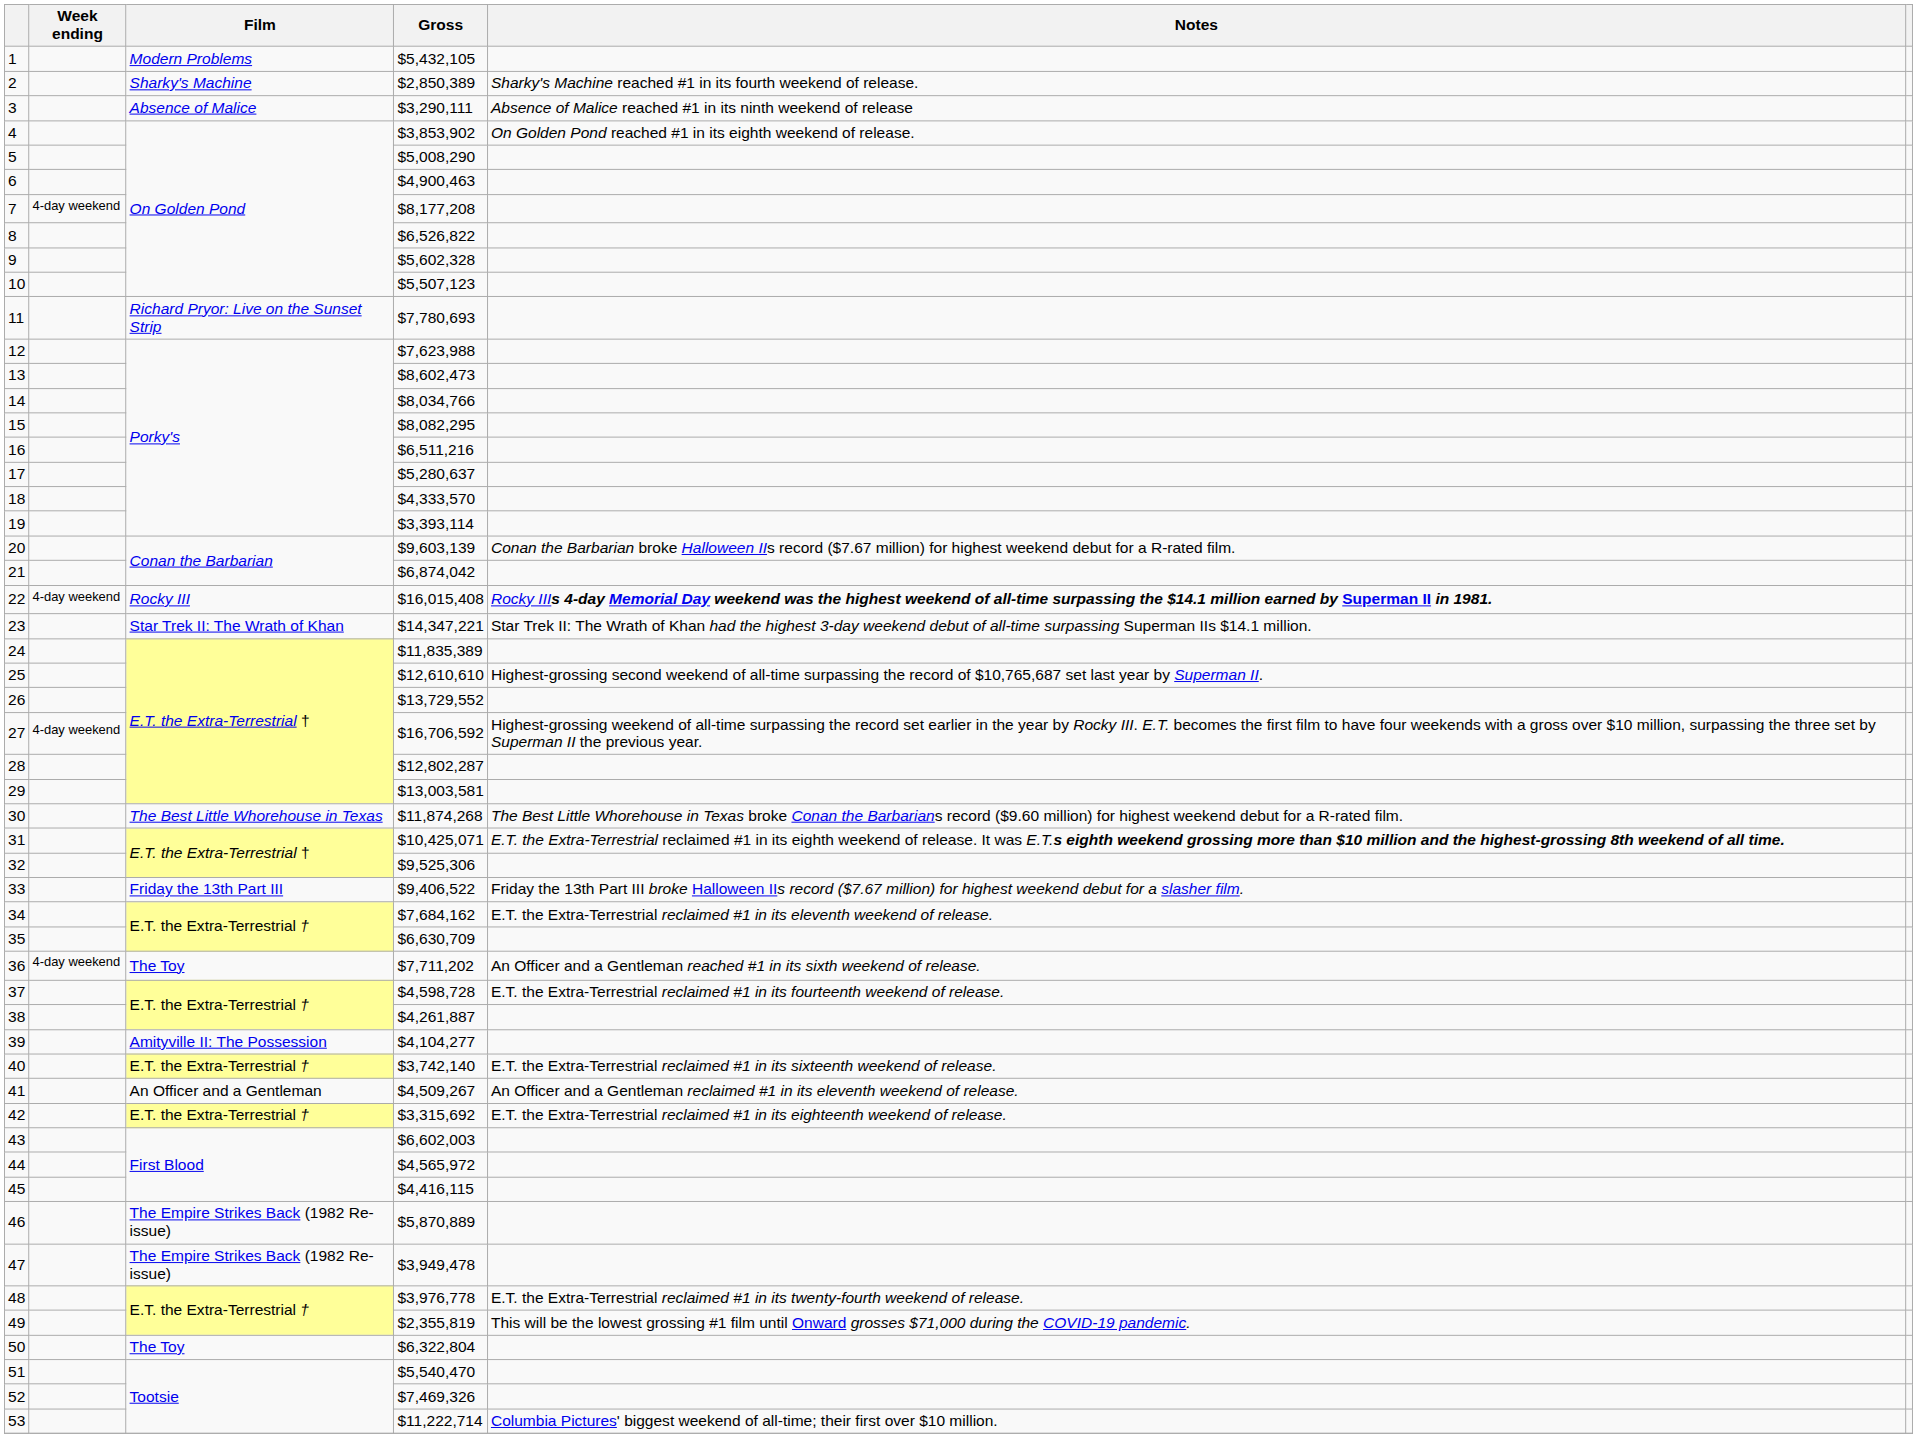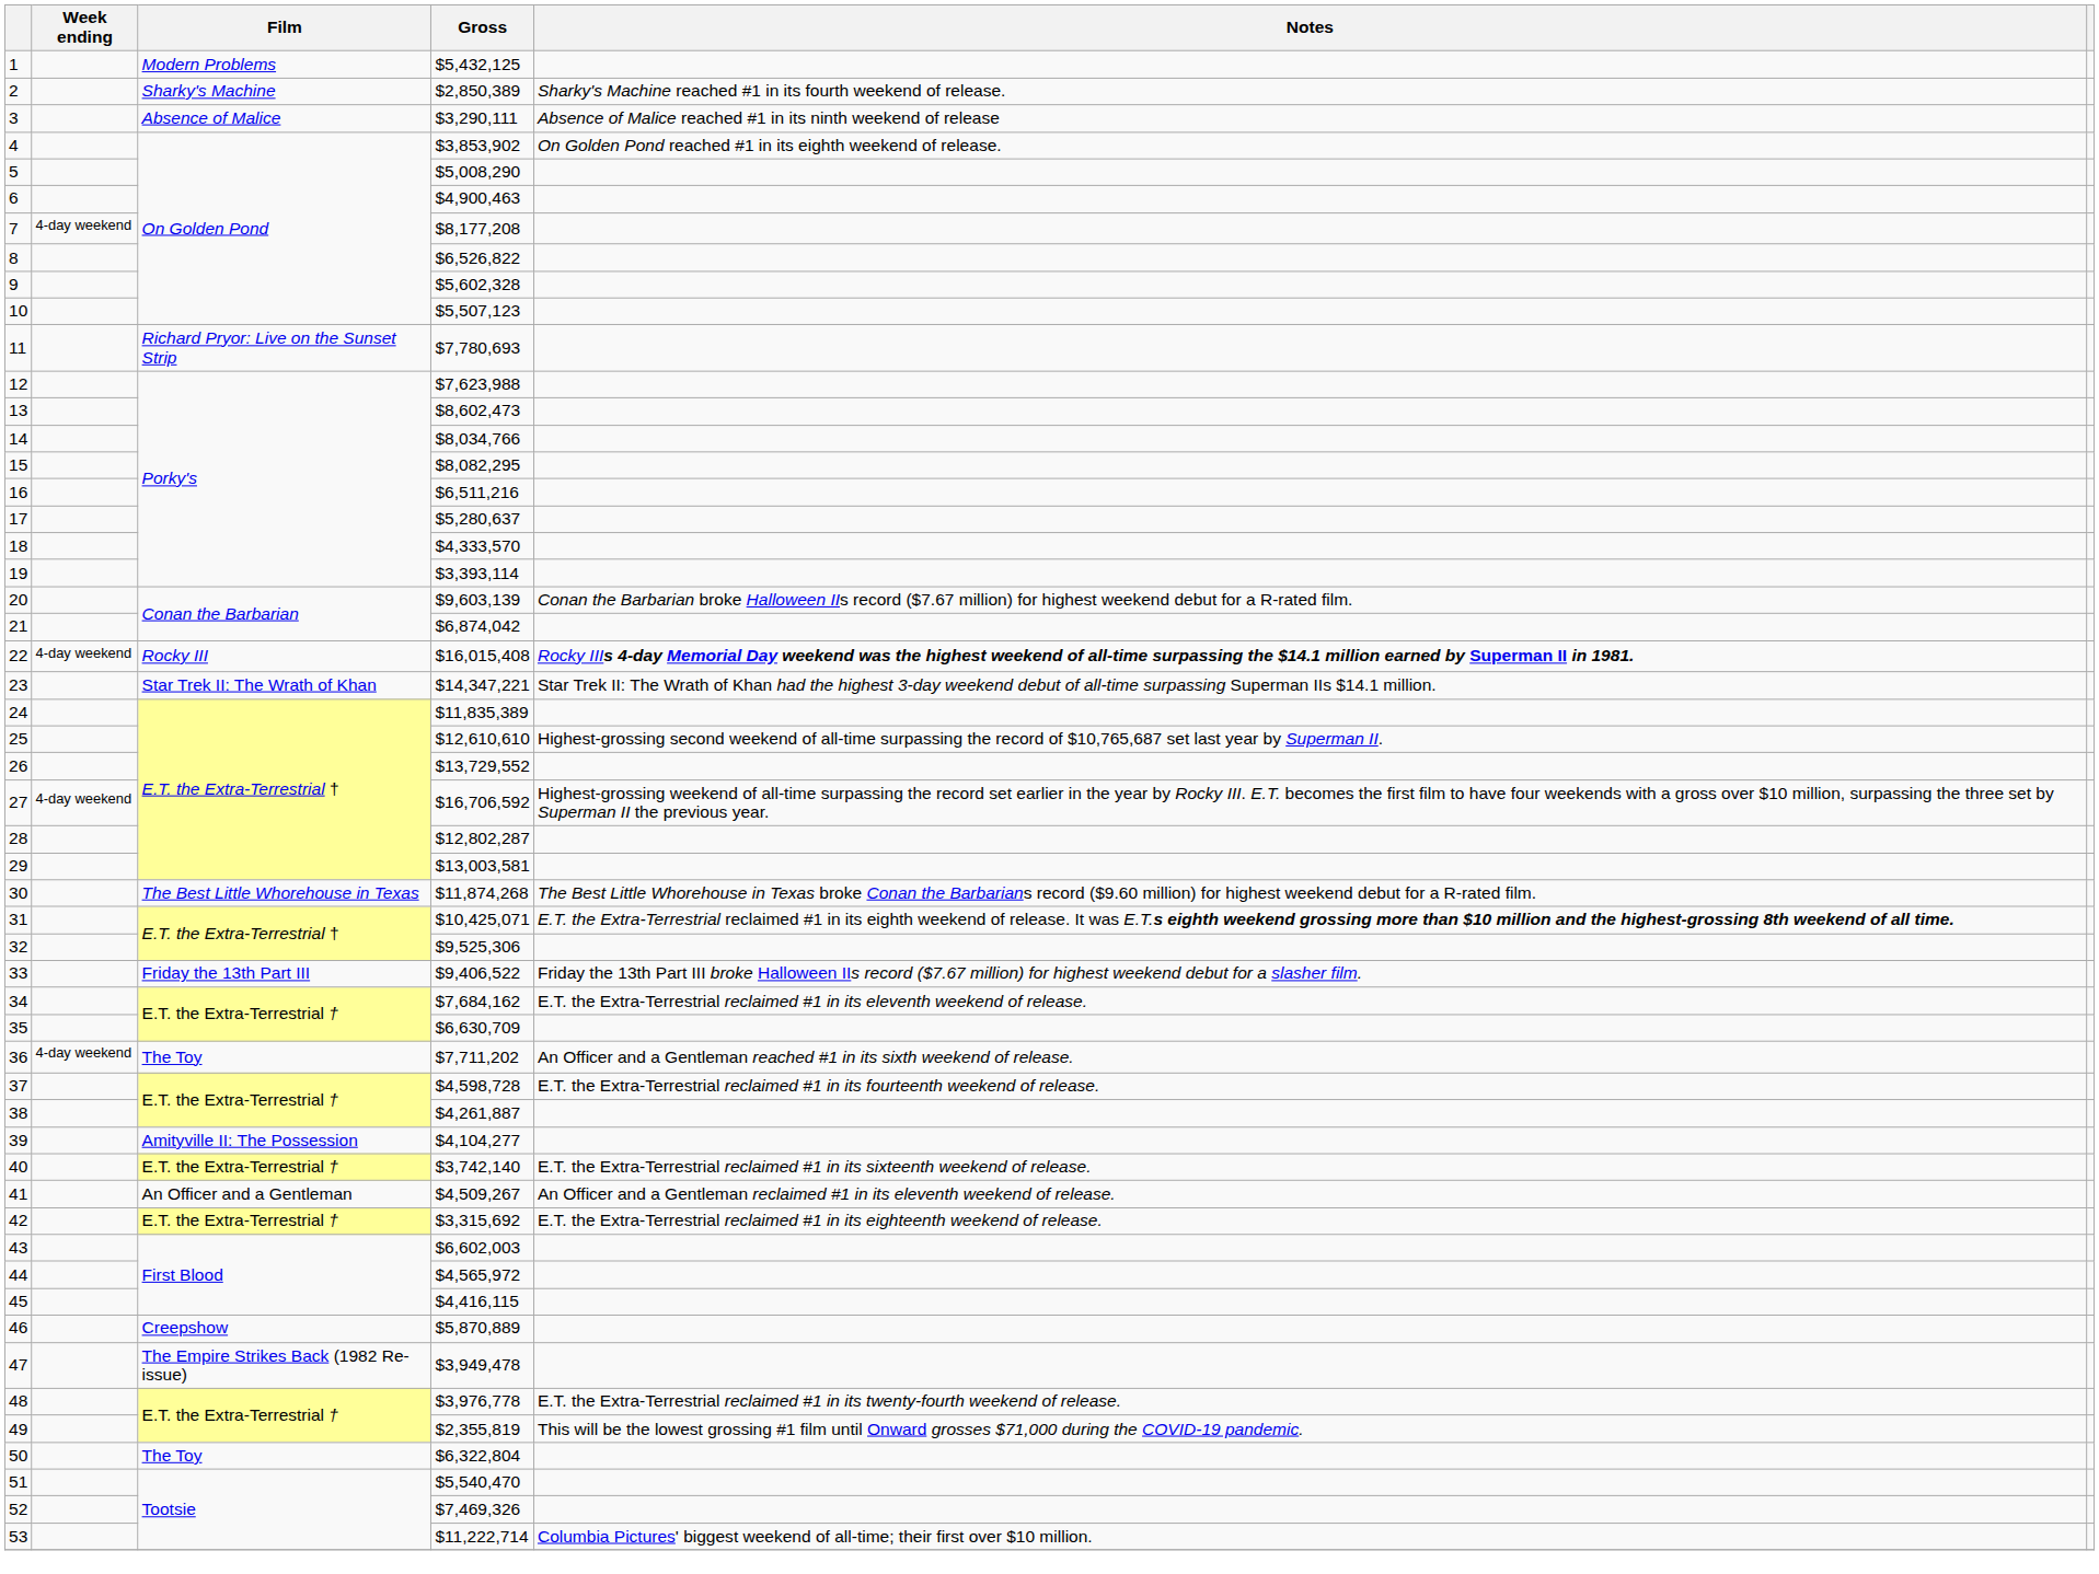 <table class="wikitable sortable">
 <tr>
 <th></th>
 <th>Week ending</th>
 <th>Film</th>
 <th>Gross</th>
 <th>Notes</th>
 <th class="unsortable"></th>
 </tr>
 <tr>
 <td>1</td>
 <td></td>
 <td><em><a href='#'>Modern Problems</a></em></td>
-<td>$5,432,105</td>
+<td>$5,432,125</td>
 <td></td>
 <td></td>
 </tr>
 <tr>
 <td>2</td>
 <td></td>
 <td><em><a href='#'>Sharky's Machine</a></em></td>
 <td>$2,850,389</td>
 <td><em>Sharky's Machine</em> reached #1 in its fourth weekend of release.</td>
 <td></td>
 </tr>
 <tr>
 <td>3</td>
 <td></td>
 <td><em><a href='#'>Absence of Malice</a></em></td>
 <td>$3,290,111</td>
 <td><em>Absence of Malice</em> reached #1 in its ninth weekend of release</td>
 <td></td>
 </tr>
 <tr>
 <td>4</td>
 <td></td>
 <td rowspan="7"><em><a href='#'>On Golden Pond</a></em></td>
 <td>$3,853,902</td>
 <td><em>On Golden Pond</em> reached #1 in its eighth weekend of release.</td>
 <td></td>
 </tr>
 <tr>
 <td>5</td>
 <td></td>
 <td>$5,008,290</td>
 <td></td>
 <td></td>
 </tr>
 <tr>
 <td>6</td>
 <td></td>
 <td>$4,900,463</td>
 <td></td>
 <td></td>
 </tr>
 <tr>
 <td>7</td>
 <td><sup>4-day weekend</sup></td>
 <td>$8,177,208</td>
 <td></td>
 <td></td>
 </tr>
 <tr>
 <td>8</td>
 <td></td>
 <td>$6,526,822</td>
 <td></td>
 <td></td>
 </tr>
 <tr>
 <td>9</td>
 <td></td>
 <td>$5,602,328</td>
 <td></td>
 <td></td>
 </tr>
 <tr>
 <td>10</td>
 <td></td>
 <td>$5,507,123</td>
 <td></td>
 <td></td>
 </tr>
 <tr>
 <td>11</td>
 <td></td>
 <td><em><a href='#'>Richard Pryor: Live on the Sunset Strip</a></em></td>
 <td>$7,780,693</td>
 <td></td>
 <td></td>
 </tr>
 <tr>
 <td>12</td>
 <td></td>
 <td rowspan="8"><em><a href='#'>Porky's</a></em></td>
 <td>$7,623,988</td>
 <td></td>
 <td></td>
 </tr>
 <tr>
 <td>13</td>
 <td></td>
 <td>$8,602,473</td>
 <td></td>
 <td></td>
 </tr>
 <tr>
 <td>14</td>
 <td></td>
 <td>$8,034,766</td>
 <td></td>
 <td></td>
 </tr>
 <tr>
 <td>15</td>
 <td></td>
 <td>$8,082,295</td>
 <td></td>
 <td></td>
 </tr>
 <tr>
 <td>16</td>
 <td></td>
 <td>$6,511,216</td>
 <td></td>
 <td></td>
 </tr>
 <tr>
 <td>17</td>
 <td></td>
 <td>$5,280,637</td>
 <td></td>
 <td></td>
 </tr>
 <tr>
 <td>18</td>
 <td></td>
 <td>$4,333,570</td>
 <td></td>
 <td></td>
 </tr>
 <tr>
 <td>19</td>
 <td></td>
 <td>$3,393,114</td>
 <td></td>
 <td></td>
 </tr>
 <tr>
 <td>20</td>
 <td></td>
 <td rowspan="2"><em><a href='#'>Conan the Barbarian</a></em></td>
 <td>$9,603,139</td>
 <td><em>Conan the Barbarian</em> broke <em><a href='#'>Halloween II</a></em>s record ($7.67 million) for highest weekend debut for a R-rated film.</td>
 <td></td>
 </tr>
 <tr>
 <td>21</td>
 <td></td>
 <td>$6,874,042</td>
 <td></td>
 <td></td>
 </tr>
 <tr>
 <td>22</td>
 <td><sup>4-day weekend</sup></td>
 <td><em><a href='#'>Rocky III</a></em></td>
 <td>$16,015,408</td>
 <td><em><a href='#'>Rocky III</a><strong>s 4-day <a href='#'>Memorial Day</a> weekend was the highest weekend of all-time surpassing the $14.1 million earned by </em><a href='#'>Superman II</a><em> in 1981.</td>
 <td></td>
 </tr>
 <tr>
 <td>23</td>
 <td></td>
 <td></em><a href='#'>Star Trek II: The Wrath of Khan</a><em></td>
 <td>$14,347,221</td>
 <td></em>Star Trek II: The Wrath of Khan<em> had the highest 3-day weekend debut of all-time surpassing </em>Superman II</strong>s $14.1 million.</td>
 <td></td>
 </tr>
 <tr>
 <td>24</td>
 <td></td>
 <td rowspan="6" style="background-color:#FFFF99"><em><a href='#'>E.T. the Extra-Terrestrial</a></em> †</td>
 <td>$11,835,389</td>
 <td></td>
 <td></td>
 </tr>
 <tr>
 <td>25</td>
 <td></td>
 <td>$12,610,610</td>
 <td>Highest-grossing second weekend of all-time surpassing the record of $10,765,687 set last year by <em><a href='#'>Superman II</a></em>.</td>
 <td></td>
 </tr>
 <tr>
 <td>26</td>
 <td></td>
 <td>$13,729,552</td>
 <td></td>
 <td></td>
 </tr>
 <tr>
 <td>27</td>
 <td><sup>4-day weekend</sup></td>
 <td>$16,706,592</td>
 <td>Highest-grossing weekend of all-time surpassing the record set earlier in the year by <em>Rocky III</em>. <em>E.T.</em> becomes the first film to have four weekends with a gross over $10 million, surpassing the three set by <em>Superman II</em> the previous year.</td>
 <td></td>
 </tr>
 <tr>
 <td>28</td>
 <td></td>
 <td>$12,802,287</td>
 <td></td>
 <td></td>
 </tr>
 <tr>
 <td>29</td>
 <td></td>
 <td>$13,003,581</td>
 <td></td>
 <td></td>
 </tr>
 <tr>
 <td>30</td>
 <td></td>
 <td><em><a href='#'>The Best Little Whorehouse in Texas</a></em></td>
 <td>$11,874,268</td>
 <td><em>The Best Little Whorehouse in Texas</em> broke <em><a href='#'>Conan the Barbarian</a></em>s record ($9.60 million) for highest weekend debut for a R-rated film.</td>
 <td></td>
 </tr>
 <tr>
 <td>31</td>
 <td></td>
 <td rowspan="2" style="background-color:#FFFF99"><em>E.T. the Extra-Terrestrial</em> †</td>
 <td>$10,425,071</td>
 <td><em>E.T. the Extra-Terrestrial</em> reclaimed #1 in its eighth weekend of release.  It was <em>E.T.<strong>s eighth weekend grossing more than $10 million and the highest-grossing 8th weekend of all time.</td>
 <td></td>
 </tr>
 <tr>
 <td>32</td>
 <td></td>
 <td>$9,525,306</td>
 <td></td>
 <td></td>
 </tr>
 <tr>
 <td>33</td>
 <td></td>
 <td></em><a href='#'>Friday the 13th Part III</a><em></td>
 <td>$9,406,522</td>
 <td></em>Friday the 13th Part III<em> broke </em><a href='#'>Halloween II</a><em>s record ($7.67 million) for highest weekend debut for a <a href='#'>slasher film</a>.</td>
 <td></td>
 </tr>
 <tr>
 <td>34</td>
 <td></td>
 <td rowspan="2" style="background-color:#FFFF99"></em>E.T. the Extra-Terrestrial<em> †</td>
 <td>$7,684,162</td>
 <td></em>E.T. the Extra-Terrestrial<em> reclaimed #1 in its eleventh weekend of release.</td>
 <td></td>
 </tr>
 <tr>
 <td>35</td>
 <td></td>
 <td>$6,630,709</td>
 <td></td>
 <td></td>
 </tr>
 <tr>
 <td>36</td>
 <td><sup>4-day weekend</sup></td>
 <td></em><a href='#'>The Toy</a><em></td>
 <td>$7,711,202</td>
 <td></em>An Officer and a Gentleman<em> reached #1 in its sixth weekend of release.</td>
 <td></td>
 </tr>
 <tr>
 <td>37</td>
 <td></td>
 <td rowspan="2" style="background-color:#FFFF99"></em>E.T. the Extra-Terrestrial<em> †</td>
 <td>$4,598,728</td>
 <td></em>E.T. the Extra-Terrestrial<em> reclaimed #1 in its fourteenth weekend of release.</td>
 <td></td>
 </tr>
 <tr>
 <td>38</td>
 <td></td>
 <td>$4,261,887</td>
 <td></td>
 <td></td>
 </tr>
 <tr>
 <td>39</td>
 <td></td>
 <td></em><a href='#'>Amityville II: The Possession</a><em></td>
 <td>$4,104,277</td>
 <td></td>
 <td></td>
 </tr>
 <tr>
 <td>40</td>
 <td></td>
 <td style="background-color:#FFFF99"></em>E.T. the Extra-Terrestrial<em> †</td>
 <td>$3,742,140</td>
 <td></em>E.T. the Extra-Terrestrial<em> reclaimed #1 in its sixteenth weekend of release.</td>
 <td></td>
 </tr>
 <tr>
 <td>41</td>
 <td></td>
 <td></em>An Officer and a Gentleman<em></td>
 <td>$4,509,267</td>
 <td></em>An Officer and a Gentleman<em> reclaimed #1 in its eleventh weekend of release.</td>
 <td></td>
 </tr>
 <tr>
 <td>42</td>
 <td></td>
 <td style="background-color:#FFFF99"></em>E.T. the Extra-Terrestrial<em> †</td>
 <td>$3,315,692</td>
 <td></em>E.T. the Extra-Terrestrial<em> reclaimed #1 in its eighteenth weekend of release.</td>
 <td></td>
 </tr>
 <tr>
 <td>43</td>
 <td></td>
 <td rowspan="3"></em><a href='#'>First Blood</a><em></td>
 <td>$6,602,003</td>
 <td></td>
 <td></td>
 </tr>
 <tr>
 <td>44</td>
 <td></td>
 <td>$4,565,972</td>
 <td></td>
 <td></td>
 </tr>
 <tr>
 <td>45</td>
 <td></td>
 <td>$4,416,115</td>
 <td></td>
 <td></td>
 </tr>
 <tr>
 <td>46</td>
 <td></td>
-<td></em><a href='#'>The Empire Strikes Back</a> (1982 Re-issue)<em></td>
+<td></em><a href='#'>Creepshow</a><em></td>
 <td>$5,870,889</td>
 <td></td>
 <td></td>
 </tr>
 <tr>
 <td>47</td>
 <td></td>
 <td></em><a href='#'>The Empire Strikes Back</a> (1982 Re-issue)<em></td>
 <td>$3,949,478</td>
 <td></td>
 <td></td>
 </tr>
 <tr>
 <td>48</td>
 <td></td>
 <td rowspan="2" style="background-color:#FFFF99"></em>E.T. the Extra-Terrestrial<em> †</td>
 <td>$3,976,778</td>
 <td></em>E.T. the Extra-Terrestrial<em> reclaimed #1 in its twenty-fourth weekend of release.</td>
 <td></td>
 </tr>
 <tr>
 <td>49</td>
 <td></td>
 <td>$2,355,819</td>
 <td>This will be the lowest grossing #1 film until </em><a href='#'>Onward</a><em> grosses $71,000 during the <a href='#'>COVID-19 pandemic</a>.</td>
 <td></td>
 </tr>
 <tr>
 <td>50</td>
 <td></td>
 <td></em><a href='#'>The Toy</a><em></td>
 <td>$6,322,804</td>
 <td></td>
 <td></td>
 </tr>
 <tr>
 <td>51</td>
 <td></td>
 <td rowspan="3"></em><a href='#'>Tootsie</a><em></td>
 <td>$5,540,470</td>
 <td></td>
 <td></td>
 </tr>
 <tr>
 <td>52</td>
 <td></td>
 <td>$7,469,326</td>
 <td></td>
 <td></td>
 </tr>
 <tr>
 <td>53</td>
 <td></td>
 <td>$11,222,714</td>
 <td><a href='#'>Columbia Pictures</a>' biggest weekend of all-time; their first over $10 million.</td>
 <td></td>
 </tr>
 <tr>
 </tr>
 </table>
